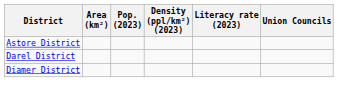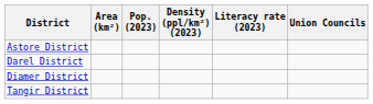 <table class="wikitable sortable static-row-numbers static-row-header-hash">
 <tr>
 <th>District</th>
 <th>Area<br>(km²)</th>
 <th>Pop.<br>(2023)</th>
 <th>Density<br>(ppl/km²)<br>(2023)</th>
 <th>Literacy rate<br>(2023)</th>
 <th>Union Councils</th>
 </tr>
 <tr>
 <td><a href='#'>Astore District</a></td>
 <td></td>
 <td></td>
 <td></td>
 <td></td>
 <td></td>
 </tr>
 <tr>
 <td><a href='#'>Darel District</a></td>
 <td></td>
 <td></td>
 <td></td>
 <td></td>
 <td></td>
 </tr>
 <tr>
 <td><a href='#'>Diamer District</a></td>
 <td></td>
 <td></td>
 <td></td>
 <td></td>
 <td></td>
 </tr>
+<tr>
+<td><a href='#'>Tangir District</a></td>
+<td></td>
+<td></td>
+<td></td>
+<td></td>
+<td></td>
+</tr>
 </table>
